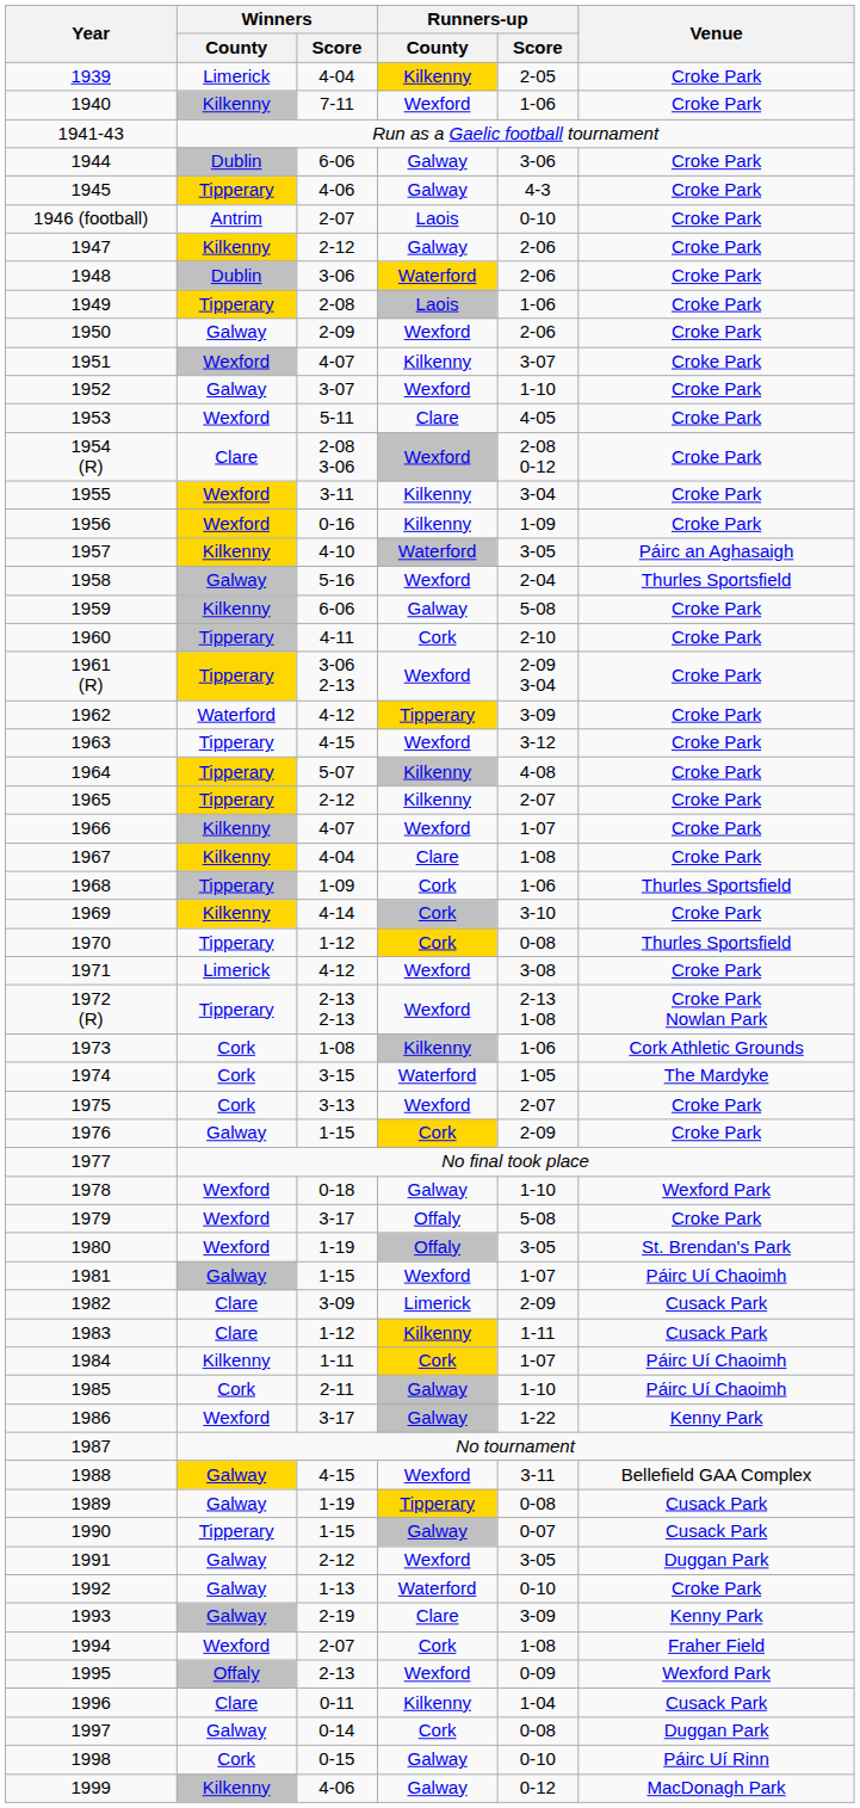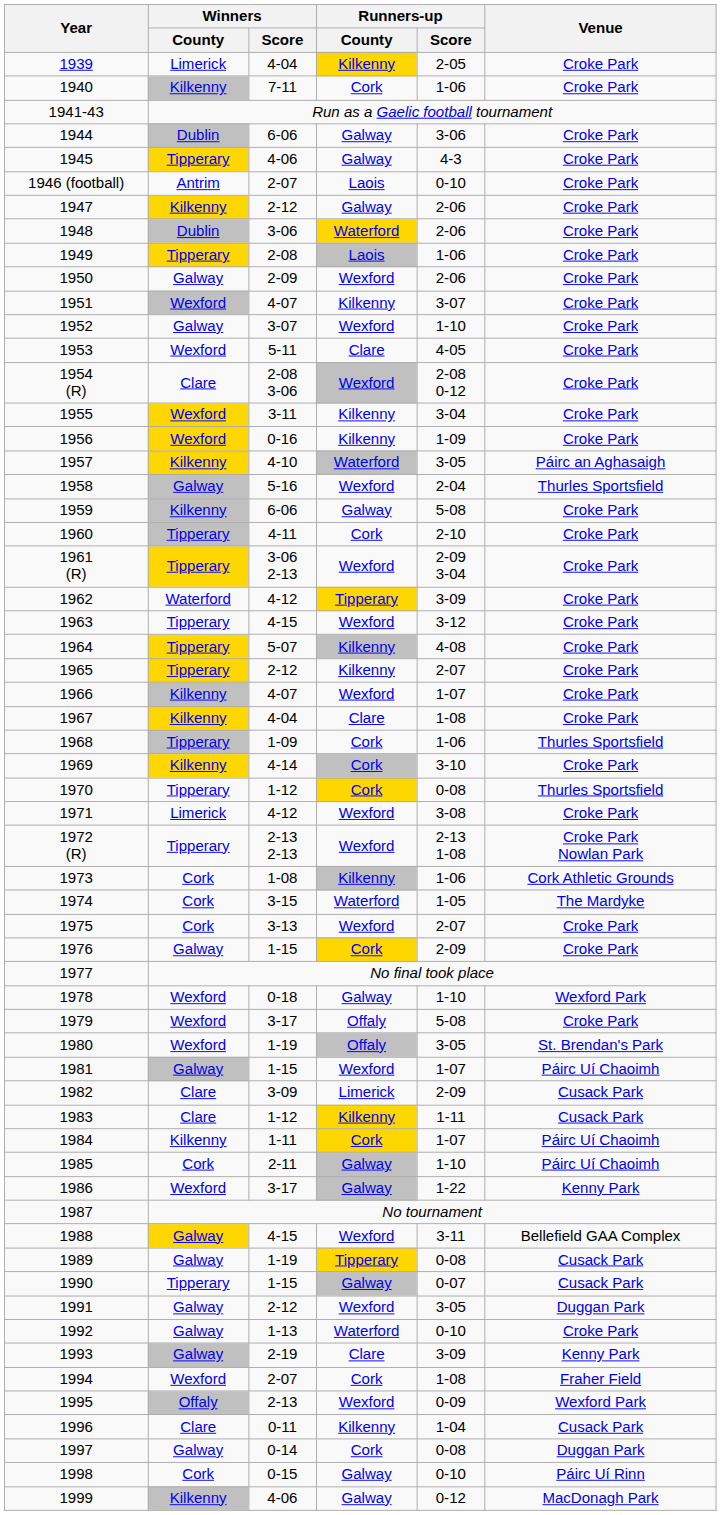 <table class="wikitable" style="text-align:center;" width=60%>
 <tr>
 <th rowspan="2">Year</th>
 <th colspan="2">Winners</th>
 <th colspan="2">Runners-up</th>
 <th rowspan="2">Venue</th>
 </tr>
 <tr>
 <th>County</th>
 <th>Score</th>
 <th>County</th>
 <th>Score</th>
 </tr>
 <tr>
 <td><a href='#'>1939</a></td>
 <td><a href='#'>Limerick</a></td>
 <td>4-04</td>
 <td style="background-color:#FFD700"><a href='#'>Kilkenny</a></td>
 <td>2-05</td>
 <td><a href='#'>Croke Park</a></td>
 </tr>
 <tr>
 <td>1940</td>
 <td style="background-color:#C0C0C0"><a href='#'>Kilkenny</a></td>
 <td>7-11</td>
-<td><a href='#'>Wexford</a></td>
+<td><a href='#'>Cork</a></td>
 <td>1-06</td>
 <td><a href='#'>Croke Park</a></td>
 </tr>
 <tr>
 <td>1941-43</td>
 <td colspan=5><em>Run as a <a href='#'>Gaelic football</a> tournament</em></td>
 </tr>
 <tr>
 <td>1944</td>
 <td style="background-color:#C0C0C0"><a href='#'>Dublin</a></td>
 <td>6-06</td>
 <td><a href='#'>Galway</a></td>
 <td>3-06</td>
 <td><a href='#'>Croke Park</a></td>
 </tr>
 <tr>
 <td>1945</td>
 <td style="background-color:#FFD700"><a href='#'>Tipperary</a></td>
 <td>4-06</td>
 <td><a href='#'>Galway</a></td>
 <td>4-3</td>
 <td><a href='#'>Croke Park</a></td>
 </tr>
 <tr>
 <td>1946 (football)</td>
 <td><a href='#'>Antrim</a></td>
 <td>2-07</td>
 <td><a href='#'>Laois</a></td>
 <td>0-10</td>
 <td><a href='#'>Croke Park</a></td>
 </tr>
 <tr>
 <td>1947</td>
 <td style="background-color:#FFD700"><a href='#'>Kilkenny</a></td>
 <td>2-12</td>
 <td><a href='#'>Galway</a></td>
 <td>2-06</td>
 <td><a href='#'>Croke Park</a></td>
 </tr>
 <tr>
 <td>1948</td>
 <td style="background-color:#C0C0C0"><a href='#'>Dublin</a></td>
 <td>3-06</td>
 <td style="background-color:#FFD700"><a href='#'>Waterford</a></td>
 <td>2-06</td>
 <td><a href='#'>Croke Park</a></td>
 </tr>
 <tr>
 <td>1949</td>
 <td style="background-color:#FFD700"><a href='#'>Tipperary</a></td>
 <td>2-08</td>
 <td style="background-color:#C0C0C0"><a href='#'>Laois</a></td>
 <td>1-06</td>
 <td><a href='#'>Croke Park</a></td>
 </tr>
 <tr>
 <td>1950</td>
 <td><a href='#'>Galway</a></td>
 <td>2-09</td>
 <td><a href='#'>Wexford</a></td>
 <td>2-06</td>
 <td><a href='#'>Croke Park</a></td>
 </tr>
 <tr>
 <td>1951</td>
 <td style="background-color:#C0C0C0"><a href='#'>Wexford</a></td>
 <td>4-07</td>
 <td><a href='#'>Kilkenny</a></td>
 <td>3-07</td>
 <td><a href='#'>Croke Park</a></td>
 </tr>
 <tr>
 <td>1952</td>
 <td><a href='#'>Galway</a></td>
 <td>3-07</td>
 <td><a href='#'>Wexford</a></td>
 <td>1-10</td>
 <td><a href='#'>Croke Park</a></td>
 </tr>
 <tr>
 <td>1953</td>
 <td><a href='#'>Wexford</a></td>
 <td>5-11</td>
 <td><a href='#'>Clare</a></td>
 <td>4-05</td>
 <td><a href='#'>Croke Park</a></td>
 </tr>
 <tr>
 <td>1954<br>(R)</td>
 <td><a href='#'>Clare</a></td>
 <td>2-08<br>3-06</td>
 <td style="background-color:#C0C0C0"><a href='#'>Wexford</a></td>
 <td>2-08<br>0-12</td>
 <td><a href='#'>Croke Park</a></td>
 </tr>
 <tr>
 <td>1955</td>
 <td style="background-color:#FFD700"><a href='#'>Wexford</a></td>
 <td>3-11</td>
 <td><a href='#'>Kilkenny</a></td>
 <td>3-04</td>
 <td><a href='#'>Croke Park</a></td>
 </tr>
 <tr>
 <td>1956</td>
 <td style="background-color:#FFD700"><a href='#'>Wexford</a></td>
 <td>0-16</td>
 <td><a href='#'>Kilkenny</a></td>
 <td>1-09</td>
 <td><a href='#'>Croke Park</a></td>
 </tr>
 <tr>
 <td>1957</td>
 <td style="background-color:#FFD700"><a href='#'>Kilkenny</a></td>
 <td>4-10</td>
 <td style="background-color:#C0C0C0"><a href='#'>Waterford</a></td>
 <td>3-05</td>
 <td><a href='#'>Páirc an Aghasaigh</a></td>
 </tr>
 <tr>
 <td>1958</td>
 <td style="background-color:#C0C0C0"><a href='#'>Galway</a></td>
 <td>5-16</td>
 <td><a href='#'>Wexford</a></td>
 <td>2-04</td>
 <td><a href='#'>Thurles Sportsfield</a></td>
 </tr>
 <tr>
 <td>1959</td>
 <td style="background-color:#C0C0C0"><a href='#'>Kilkenny</a></td>
 <td>6-06</td>
 <td><a href='#'>Galway</a></td>
 <td>5-08</td>
 <td><a href='#'>Croke Park</a></td>
 </tr>
 <tr>
 <td>1960</td>
 <td style="background-color:#C0C0C0"><a href='#'>Tipperary</a></td>
 <td>4-11</td>
 <td><a href='#'>Cork</a></td>
 <td>2-10</td>
 <td><a href='#'>Croke Park</a></td>
 </tr>
 <tr>
 <td>1961<br>(R)</td>
 <td style="background-color:#FFD700"><a href='#'>Tipperary</a></td>
 <td>3-06<br>2-13</td>
 <td><a href='#'>Wexford</a></td>
 <td>2-09<br>3-04</td>
 <td><a href='#'>Croke Park</a></td>
 </tr>
 <tr>
 <td>1962</td>
 <td><a href='#'>Waterford</a></td>
 <td>4-12</td>
 <td style="background-color:#FFD700"><a href='#'>Tipperary</a></td>
 <td>3-09</td>
 <td><a href='#'>Croke Park</a></td>
 </tr>
 <tr>
 <td>1963</td>
 <td><a href='#'>Tipperary</a></td>
 <td>4-15</td>
 <td><a href='#'>Wexford</a></td>
 <td>3-12</td>
 <td><a href='#'>Croke Park</a></td>
 </tr>
 <tr>
 <td>1964</td>
 <td style="background-color:#FFD700"><a href='#'>Tipperary</a></td>
 <td>5-07</td>
 <td style="background-color:#C0C0C0"><a href='#'>Kilkenny</a></td>
 <td>4-08</td>
 <td><a href='#'>Croke Park</a></td>
 </tr>
 <tr>
 <td>1965</td>
 <td style="background-color:#FFD700"><a href='#'>Tipperary</a></td>
 <td>2-12</td>
 <td><a href='#'>Kilkenny</a></td>
 <td>2-07</td>
 <td><a href='#'>Croke Park</a></td>
 </tr>
 <tr>
 <td>1966</td>
 <td style="background-color:#C0C0C0"><a href='#'>Kilkenny</a></td>
 <td>4-07</td>
 <td><a href='#'>Wexford</a></td>
 <td>1-07</td>
 <td><a href='#'>Croke Park</a></td>
 </tr>
 <tr>
 <td>1967</td>
 <td style="background-color:#FFD700"><a href='#'>Kilkenny</a></td>
 <td>4-04</td>
 <td><a href='#'>Clare</a></td>
 <td>1-08</td>
 <td><a href='#'>Croke Park</a></td>
 </tr>
 <tr>
 <td>1968</td>
 <td style="background-color:#C0C0C0"><a href='#'>Tipperary</a></td>
 <td>1-09</td>
 <td><a href='#'>Cork</a></td>
 <td>1-06</td>
 <td><a href='#'>Thurles Sportsfield</a></td>
 </tr>
 <tr>
 <td>1969</td>
 <td style="background-color:#FFD700"><a href='#'>Kilkenny</a></td>
 <td>4-14</td>
 <td style="background-color:#C0C0C0"><a href='#'>Cork</a></td>
 <td>3-10</td>
 <td><a href='#'>Croke Park</a></td>
 </tr>
 <tr>
 <td>1970</td>
 <td><a href='#'>Tipperary</a></td>
 <td>1-12</td>
 <td style="background-color:#FFD700"><a href='#'>Cork</a></td>
 <td>0-08</td>
 <td><a href='#'>Thurles Sportsfield</a></td>
 </tr>
 <tr>
 <td>1971</td>
 <td><a href='#'>Limerick</a></td>
 <td>4-12</td>
 <td><a href='#'>Wexford</a></td>
 <td>3-08</td>
 <td><a href='#'>Croke Park</a></td>
 </tr>
 <tr>
 <td>1972<br>(R)</td>
 <td><a href='#'>Tipperary</a></td>
 <td>2-13<br>2-13</td>
 <td><a href='#'>Wexford</a></td>
 <td>2-13<br>1-08</td>
 <td><a href='#'>Croke Park</a><br><a href='#'>Nowlan Park</a></td>
 </tr>
 <tr>
 <td>1973</td>
 <td><a href='#'>Cork</a></td>
 <td>1-08</td>
 <td style="background-color:#C0C0C0"><a href='#'>Kilkenny</a></td>
 <td>1-06</td>
 <td><a href='#'>Cork Athletic Grounds</a></td>
 </tr>
 <tr>
 <td>1974</td>
 <td><a href='#'>Cork</a></td>
 <td>3-15</td>
 <td><a href='#'>Waterford</a></td>
 <td>1-05</td>
 <td><a href='#'>The Mardyke</a></td>
 </tr>
 <tr>
 <td>1975</td>
 <td><a href='#'>Cork</a></td>
 <td>3-13</td>
 <td><a href='#'>Wexford</a></td>
 <td>2-07</td>
 <td><a href='#'>Croke Park</a></td>
 </tr>
 <tr>
 <td>1976</td>
 <td><a href='#'>Galway</a></td>
 <td>1-15</td>
 <td style="background-color:#FFD700"><a href='#'>Cork</a></td>
 <td>2-09</td>
 <td><a href='#'>Croke Park</a></td>
 </tr>
 <tr>
 <td>1977</td>
 <td colspan=5><em>No final took place</em></td>
 </tr>
 <tr>
 <td>1978</td>
 <td><a href='#'>Wexford</a></td>
 <td>0-18</td>
 <td><a href='#'>Galway</a></td>
 <td>1-10</td>
 <td><a href='#'>Wexford Park</a></td>
 </tr>
 <tr>
 <td>1979</td>
 <td><a href='#'>Wexford</a></td>
 <td>3-17</td>
 <td><a href='#'>Offaly</a></td>
 <td>5-08</td>
 <td><a href='#'>Croke Park</a></td>
 </tr>
 <tr>
 <td>1980</td>
 <td><a href='#'>Wexford</a></td>
 <td>1-19</td>
 <td style="background-color:#C0C0C0"><a href='#'>Offaly</a></td>
 <td>3-05</td>
 <td><a href='#'>St. Brendan's Park</a></td>
 </tr>
 <tr>
 <td>1981</td>
 <td style="background-color:#C0C0C0"><a href='#'>Galway</a></td>
 <td>1-15</td>
 <td><a href='#'>Wexford</a></td>
 <td>1-07</td>
 <td><a href='#'>Páirc Uí Chaoimh</a></td>
 </tr>
 <tr>
 <td>1982</td>
 <td><a href='#'>Clare</a></td>
 <td>3-09</td>
 <td><a href='#'>Limerick</a></td>
 <td>2-09</td>
 <td><a href='#'>Cusack Park</a></td>
 </tr>
 <tr>
 <td>1983</td>
 <td><a href='#'>Clare</a></td>
 <td>1-12</td>
 <td style="background-color:#FFD700"><a href='#'>Kilkenny</a></td>
 <td>1-11</td>
 <td><a href='#'>Cusack Park</a></td>
 </tr>
 <tr>
 <td>1984</td>
 <td><a href='#'>Kilkenny</a></td>
 <td>1-11</td>
 <td style="background-color:#FFD700"><a href='#'>Cork</a></td>
 <td>1-07</td>
 <td><a href='#'>Páirc Uí Chaoimh</a></td>
 </tr>
 <tr>
 <td>1985</td>
 <td><a href='#'>Cork</a></td>
 <td>2-11</td>
 <td style="background-color:#C0C0C0"><a href='#'>Galway</a></td>
 <td>1-10</td>
 <td><a href='#'>Páirc Uí Chaoimh</a></td>
 </tr>
 <tr>
 <td>1986</td>
 <td><a href='#'>Wexford</a></td>
 <td>3-17</td>
 <td style="background-color:#C0C0C0"><a href='#'>Galway</a></td>
 <td>1-22</td>
 <td><a href='#'>Kenny Park</a></td>
 </tr>
 <tr>
 <td>1987</td>
 <td colspan=5><em>No tournament</em></td>
 </tr>
 <tr>
 <td>1988</td>
 <td style="background-color:#FFD700"><a href='#'>Galway</a></td>
 <td>4-15</td>
 <td><a href='#'>Wexford</a></td>
 <td>3-11</td>
 <td>Bellefield GAA Complex</td>
 </tr>
 <tr>
 <td>1989</td>
 <td><a href='#'>Galway</a></td>
 <td>1-19</td>
 <td style="background-color:#FFD700"><a href='#'>Tipperary</a></td>
 <td>0-08</td>
 <td><a href='#'>Cusack Park</a></td>
 </tr>
 <tr>
 <td>1990</td>
 <td><a href='#'>Tipperary</a></td>
 <td>1-15</td>
 <td style="background-color:#C0C0C0"><a href='#'>Galway</a></td>
 <td>0-07</td>
 <td><a href='#'>Cusack Park</a></td>
 </tr>
 <tr>
 <td>1991</td>
 <td><a href='#'>Galway</a></td>
 <td>2-12</td>
 <td><a href='#'>Wexford</a></td>
 <td>3-05</td>
 <td><a href='#'>Duggan Park</a></td>
 </tr>
 <tr>
 <td>1992</td>
 <td><a href='#'>Galway</a></td>
 <td>1-13</td>
 <td><a href='#'>Waterford</a></td>
 <td>0-10</td>
 <td><a href='#'>Croke Park</a></td>
 </tr>
 <tr>
 <td>1993</td>
 <td style="background-color:#C0C0C0"><a href='#'>Galway</a></td>
 <td>2-19</td>
 <td><a href='#'>Clare</a></td>
 <td>3-09</td>
 <td><a href='#'>Kenny Park</a></td>
 </tr>
 <tr>
 <td>1994</td>
 <td><a href='#'>Wexford</a></td>
 <td>2-07</td>
 <td><a href='#'>Cork</a></td>
 <td>1-08</td>
 <td><a href='#'>Fraher Field</a></td>
 </tr>
 <tr>
 <td>1995</td>
 <td style="background-color:#C0C0C0"><a href='#'>Offaly</a></td>
 <td>2-13</td>
 <td><a href='#'>Wexford</a></td>
 <td>0-09</td>
 <td><a href='#'>Wexford Park</a></td>
 </tr>
 <tr>
 <td>1996</td>
 <td><a href='#'>Clare</a></td>
 <td>0-11</td>
 <td><a href='#'>Kilkenny</a></td>
 <td>1-04</td>
 <td><a href='#'>Cusack Park</a></td>
 </tr>
 <tr>
 <td>1997</td>
 <td><a href='#'>Galway</a></td>
 <td>0-14</td>
 <td><a href='#'>Cork</a></td>
 <td>0-08</td>
 <td><a href='#'>Duggan Park</a></td>
 </tr>
 <tr>
 <td>1998</td>
 <td><a href='#'>Cork</a></td>
 <td>0-15</td>
 <td><a href='#'>Galway</a></td>
 <td>0-10</td>
 <td><a href='#'>Páirc Uí Rinn</a></td>
 </tr>
 <tr>
 <td>1999</td>
 <td style="background-color:#C0C0C0"><a href='#'>Kilkenny</a></td>
 <td>4-06</td>
 <td><a href='#'>Galway</a></td>
 <td>0-12</td>
 <td><a href='#'>MacDonagh Park</a></td>
 </tr>
 </table>
